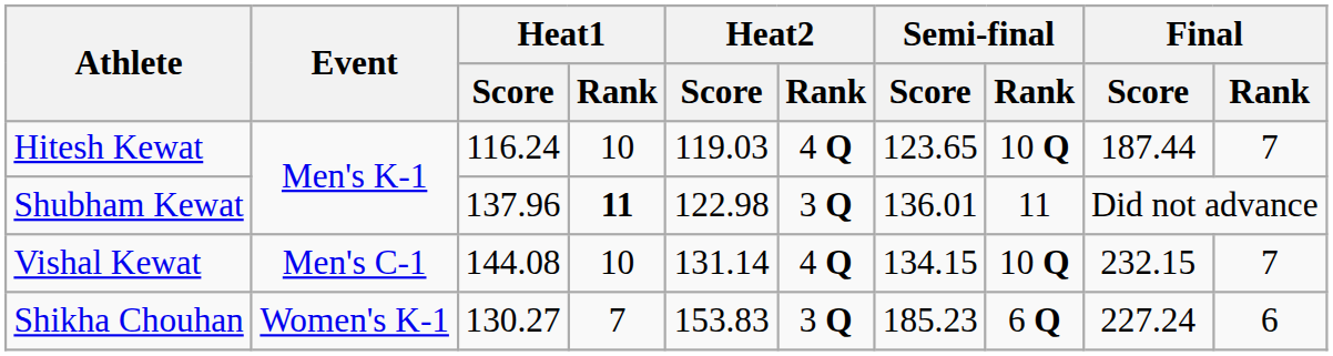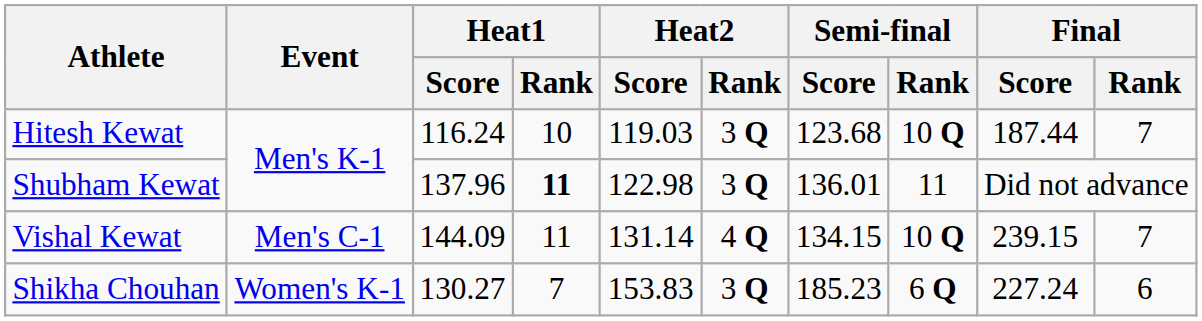 <table class=wikitable style="text-align:center; font-size:90%">
 <tr>
 <th rowspan="2">Athlete</th>
 <th rowspan="2">Event</th>
 <th colspan="2">Heat1</th>
 <th colspan="2">Heat2</th>
 <th colspan="2">Semi-final</th>
 <th colspan="2">Final</th>
 </tr>
 <tr>
 <th>Score</th>
 <th>Rank</th>
 <th>Score</th>
 <th>Rank</th>
 <th>Score</th>
 <th>Rank</th>
 <th>Score</th>
 <th>Rank</th>
 </tr>
 <tr>
 <td style="text-align:left"><a href='#'>Hitesh Kewat</a></td>
 <td rowspan="2"><a href='#'>Men's K-1</a></td>
 <td>116.24</td>
 <td>10</td>
 <td>119.03</td>
-<td>4 <strong>Q</strong></td>
-<td>123.65</td>
+<td>3 <strong>Q</strong></td>
+<td>123.68</td>
 <td>10 <strong>Q</strong></td>
 <td>187.44</td>
 <td>7</td>
 </tr>
 <tr>
 <td style="text-align:left"><a href='#'>Shubham Kewat</a></td>
 <td>137.96</td>
 <td><strong>11</strong></td>
 <td>122.98</td>
 <td>3 <strong>Q</strong></td>
 <td>136.01</td>
 <td>11</td>
 <td colspan="2">Did not advance</td>
 </tr>
 <tr>
 <td style="text-align:left"><a href='#'>Vishal Kewat</a></td>
 <td><a href='#'>Men's C-1</a></td>
-<td>144.08</td>
-<td>10</td>
+<td>144.09</td>
+<td>11</td>
 <td>131.14</td>
 <td>4 <strong>Q</strong></td>
 <td>134.15</td>
 <td>10 <strong>Q</strong></td>
-<td>232.15</td>
+<td>239.15</td>
 <td>7</td>
 </tr>
 <tr>
 <td style="text-align:left"><a href='#'>Shikha Chouhan</a></td>
 <td><a href='#'>Women's K-1</a></td>
 <td>130.27</td>
 <td>7</td>
 <td>153.83</td>
 <td>3 <strong>Q</strong></td>
 <td>185.23</td>
 <td>6 <strong>Q</strong></td>
 <td>227.24</td>
 <td>6</td>
 </tr>
 </table>
